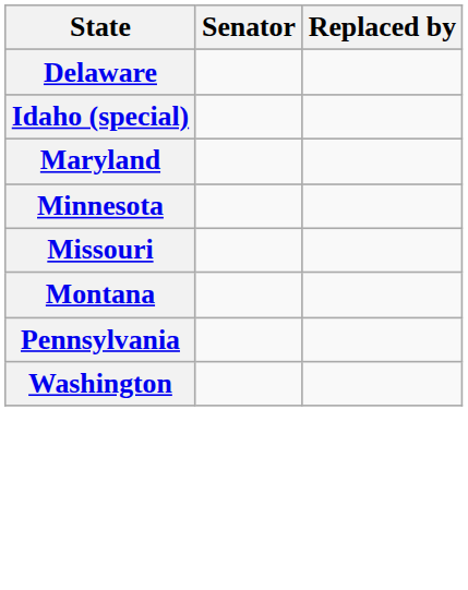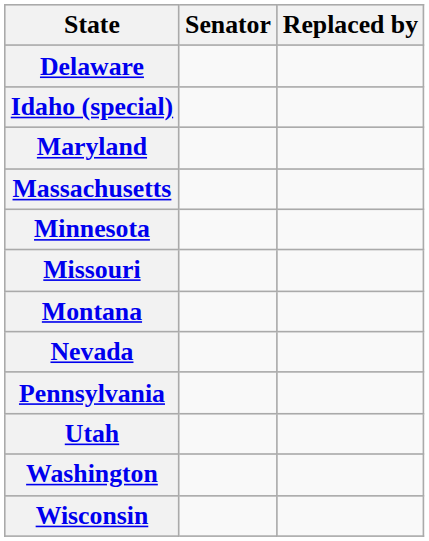 <table class="wikitable sortable plainrowheaders">
 <tr>
 <th scope="col">State</th>
 <th scope="col">Senator</th>
 <th scope="col">Replaced by</th>
 </tr>
 <tr>
 <th><a href='#'>Delaware</a></th>
 <td></td>
 <td></td>
 </tr>
 <tr>
 <th><a href='#'>Idaho (special)</a></th>
 <td></td>
 <td></td>
 </tr>
 <tr>
 <th><a href='#'>Maryland</a></th>
 <td></td>
 <td></td>
 </tr>
 <tr>
+<th><a href='#'>Massachusetts</a></th>
+<td></td>
+<td></td>
+</tr>
+<tr>
 <th><a href='#'>Minnesota</a></th>
 <td></td>
 <td></td>
 </tr>
 <tr>
 <th><a href='#'>Missouri</a></th>
 <td></td>
 <td></td>
 </tr>
 <tr>
 <th><a href='#'>Montana</a></th>
 <td></td>
 <td></td>
 </tr>
 <tr>
+<th><a href='#'>Nevada</a></th>
+<td></td>
+<td></td>
+</tr>
+<tr>
 <th><a href='#'>Pennsylvania</a></th>
+<td></td>
+<td></td>
+</tr>
+<tr>
+<th><a href='#'>Utah</a></th>
 <td></td>
 <td></td>
 </tr>
 <tr>
 <th><a href='#'>Washington</a></th>
 <td></td>
 <td></td>
 </tr>
+<tr>
+<th><a href='#'>Wisconsin</a></th>
+<td></td>
+<td></td>
+</tr>
 </table>
